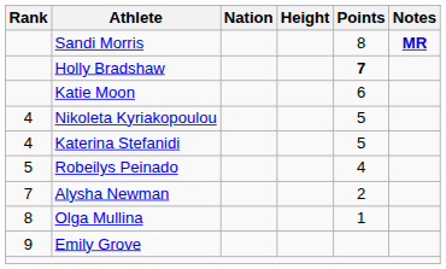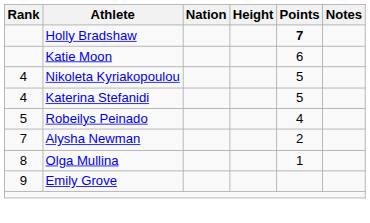 <table class="wikitable sortable" style="text-align:center;">
 <tr>
 <th scope="col" style="width: 10px;">Rank</th>
 <th scope="col">Athlete</th>
 <th scope="col">Nation</th>
 <th scope="col">Height</th>
 <th scope="col">Points</th>
 <th scope="col">Notes</th>
-</tr>
-<tr>
-<td></td>
-<td align=left><a href='#'>Sandi Morris</a></td>
-<td align=left></td>
-<td></td>
-<td>8</td>
-<td><strong><a href='#'>MR</a></strong></td>
 </tr>
 <tr>
 <td></td>
 <td align=left><a href='#'>Holly Bradshaw</a></td>
 <td align=left></td>
 <td></td>
 <td><strong>7</strong></td>
 <td></td>
 </tr>
 <tr>
 <td></td>
 <td align=left><a href='#'>Katie Moon</a></td>
 <td align=left></td>
 <td></td>
 <td>6</td>
 <td></td>
 </tr>
 <tr>
 <td>4</td>
 <td align=left><a href='#'>Nikoleta Kyriakopoulou</a></td>
 <td align=left></td>
 <td></td>
 <td>5</td>
 <td></td>
 </tr>
 <tr>
 <td>4</td>
 <td align=left><a href='#'>Katerina Stefanidi</a></td>
 <td align=left></td>
 <td></td>
 <td>5</td>
 <td></td>
 </tr>
 <tr>
 <td>5</td>
 <td align=left><a href='#'>Robeilys Peinado</a></td>
 <td align=left></td>
 <td></td>
 <td>4</td>
 <td></td>
 </tr>
 <tr>
 <td>7</td>
 <td align=left><a href='#'>Alysha Newman</a></td>
 <td align=left></td>
 <td></td>
 <td>2</td>
 <td></td>
 </tr>
 <tr>
 <td>8</td>
 <td align=left><a href='#'>Olga Mullina</a></td>
 <td align=left></td>
 <td></td>
 <td>1</td>
 <td></td>
 </tr>
 <tr>
 <td>9</td>
 <td align=left><a href='#'>Emily Grove</a></td>
 <td align=left></td>
 <td></td>
 <td></td>
 <td></td>
 </tr>
 <tr class="sortbottom">
 <td colspan=6></td>
 </tr>
 </table>
